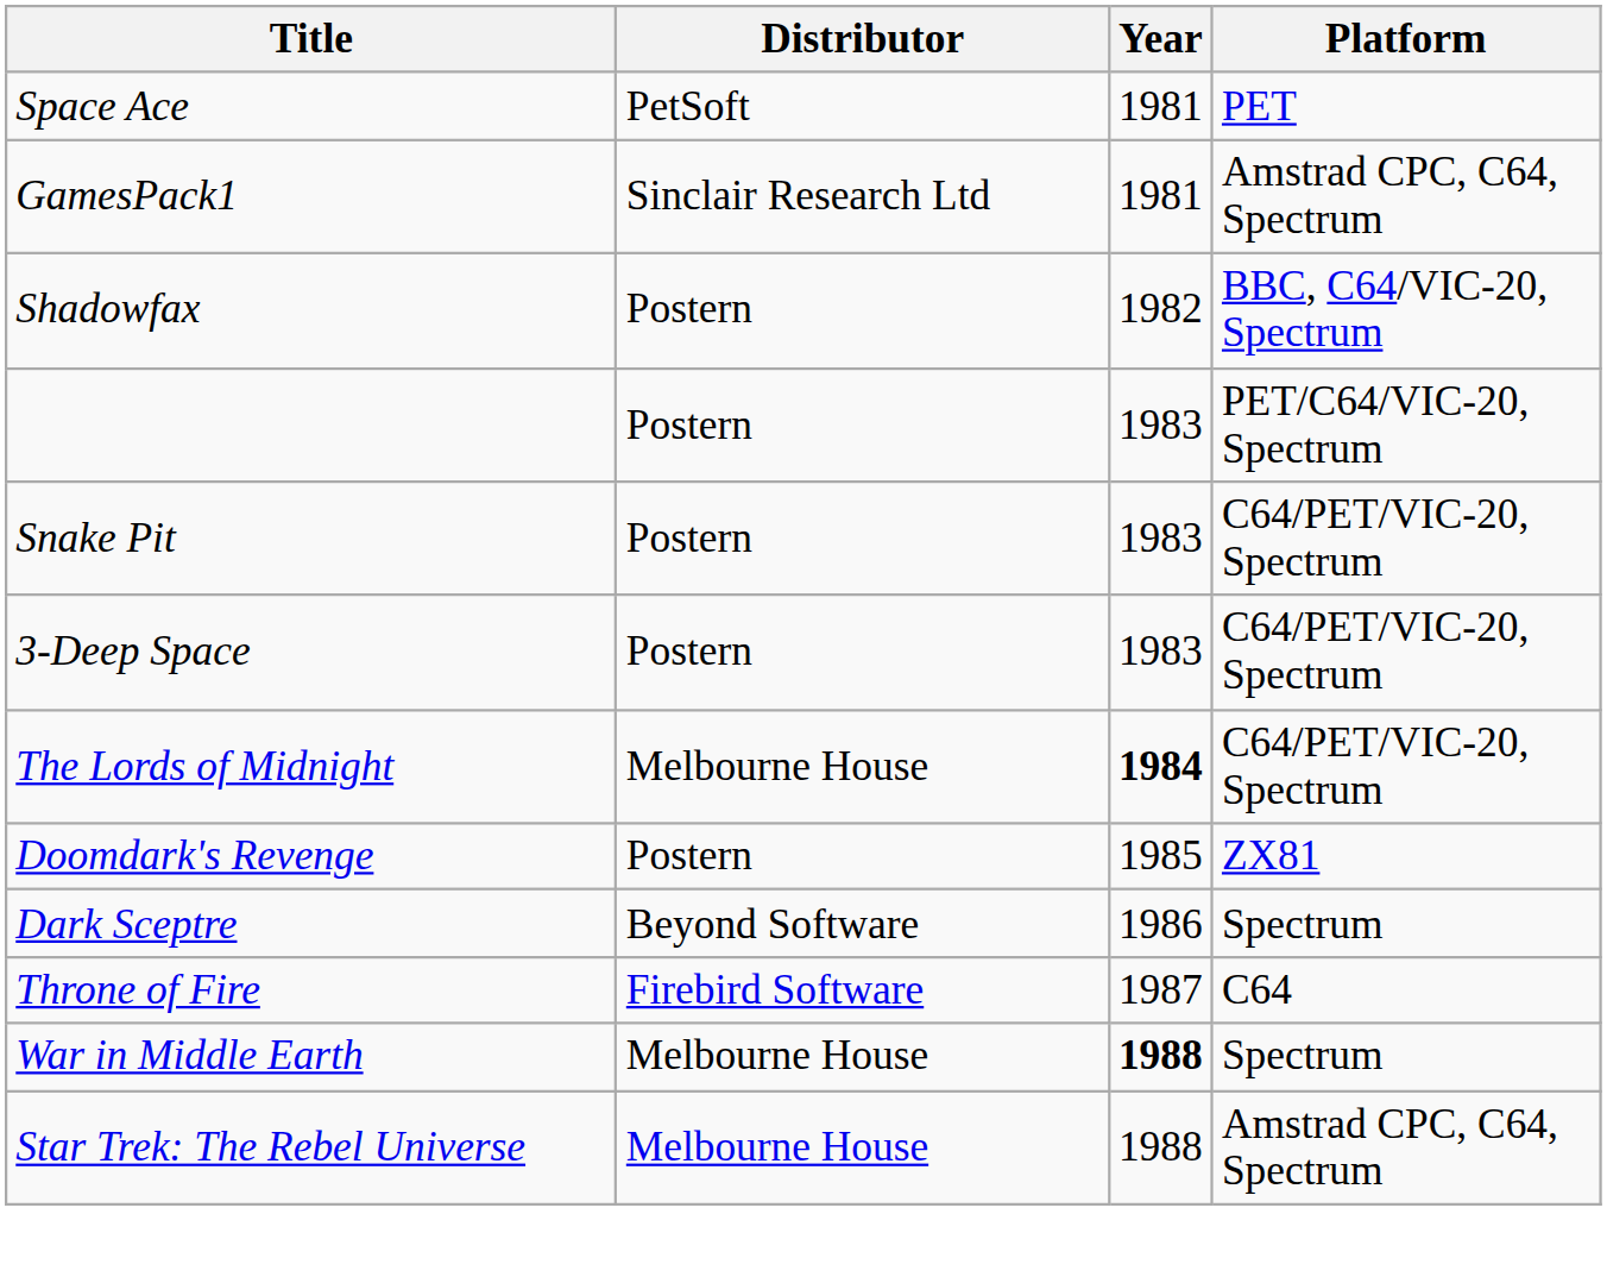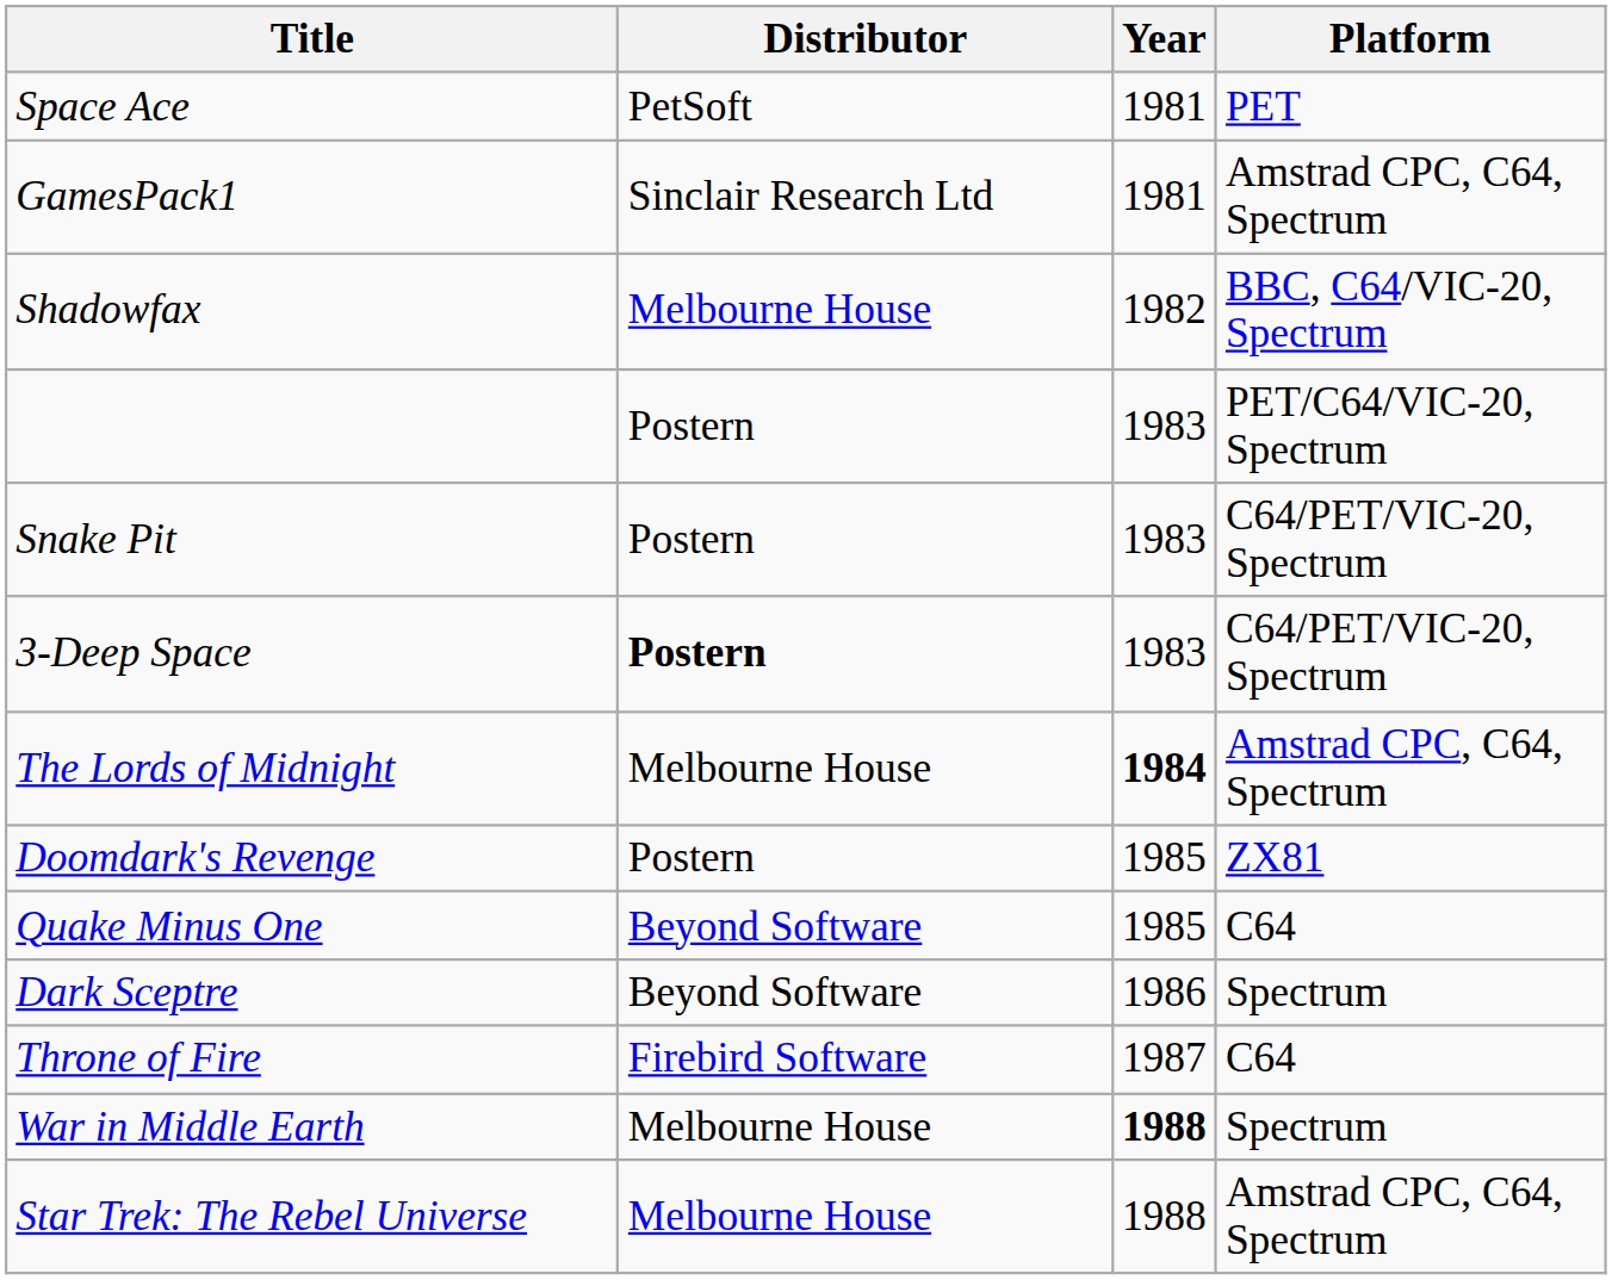 <table class="wikitable">
 <tr>
 <th style="width:225px;">Title</th>
 <th style="width:180px;">Distributor</th>
 <th>Year</th>
 <th style="width:140px;">Platform</th>
 </tr>
 <tr>
 <td><em>Space Ace</em></td>
 <td>PetSoft</td>
 <td>1981</td>
 <td><a href='#'>PET</a></td>
 </tr>
 <tr>
 <td><em>GamesPack1</em></td>
 <td>Sinclair Research Ltd</td>
 <td>1981</td>
 <td>Amstrad CPC, C64, Spectrum</td>
 </tr>
 <tr>
 <td><em>Shadowfax</em></td>
-<td>Postern</td>
+<td><a href='#'>Melbourne House</a></td>
 <td>1982</td>
 <td><a href='#'>BBC</a>, <a href='#'>C64</a>/VIC-20, <a href='#'>Spectrum</a></td>
 </tr>
 <tr>
 <td><em></em></td>
 <td>Postern</td>
 <td>1983</td>
 <td>PET/C64/VIC-20, Spectrum</td>
 </tr>
 <tr>
 <td><em>Snake Pit</em></td>
 <td>Postern</td>
 <td>1983</td>
 <td>C64/PET/VIC-20, Spectrum</td>
 </tr>
 <tr>
 <td><em>3-Deep Space</em></td>
-<td>Postern</td>
+<td><strong>Postern</strong></td>
 <td>1983</td>
 <td>C64/PET/VIC-20, Spectrum</td>
 </tr>
 <tr>
 <td><em><a href='#'>The Lords of Midnight</a></em></td>
 <td>Melbourne House</td>
 <td><strong>1984</strong></td>
-<td>C64/PET/VIC-20, Spectrum</td>
+<td><a href='#'>Amstrad CPC</a>, C64, Spectrum</td>
 </tr>
 <tr>
 <td><em><a href='#'>Doomdark's Revenge</a></em></td>
 <td>Postern</td>
 <td>1985</td>
 <td><a href='#'>ZX81</a></td>
+</tr>
+<tr>
+<td><em><a href='#'>Quake Minus One</a></em></td>
+<td><a href='#'>Beyond Software</a></td>
+<td>1985</td>
+<td>C64</td>
 </tr>
 <tr>
 <td><em><a href='#'>Dark Sceptre</a></em></td>
 <td>Beyond Software</td>
 <td>1986</td>
 <td>Spectrum</td>
 </tr>
 <tr>
 <td><em><a href='#'>Throne of Fire</a></em></td>
 <td><a href='#'>Firebird Software</a></td>
 <td>1987</td>
 <td>C64</td>
 </tr>
 <tr>
 <td><em><a href='#'>War in Middle Earth</a></em></td>
 <td>Melbourne House</td>
 <td><strong>1988</strong></td>
 <td>Spectrum</td>
 </tr>
 <tr>
 <td><em><a href='#'>Star Trek: The Rebel Universe</a></em></td>
 <td><a href='#'>Melbourne House</a></td>
 <td>1988</td>
 <td>Amstrad CPC, C64, Spectrum</td>
 </tr>
 </table>
